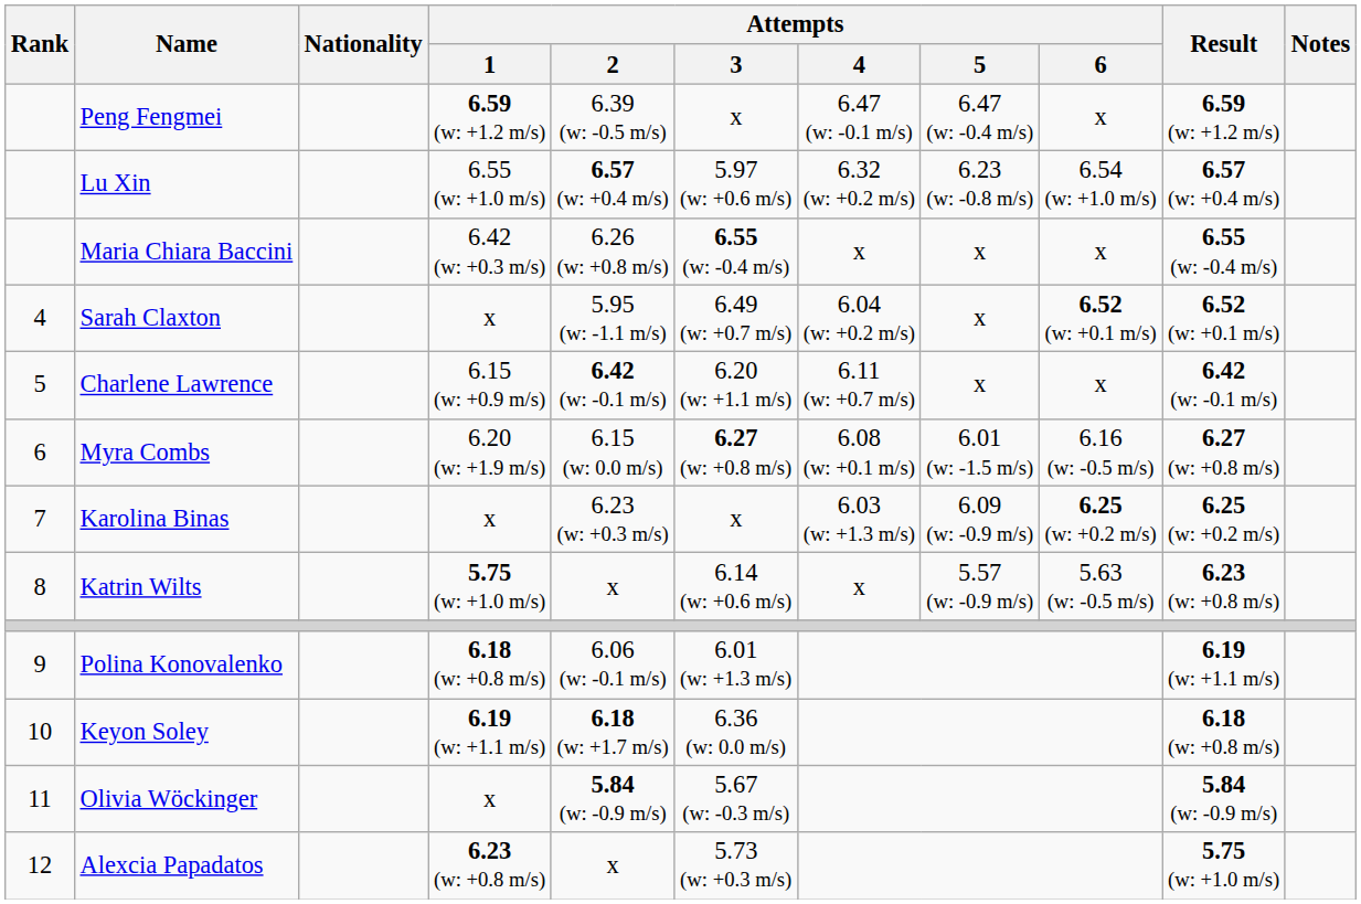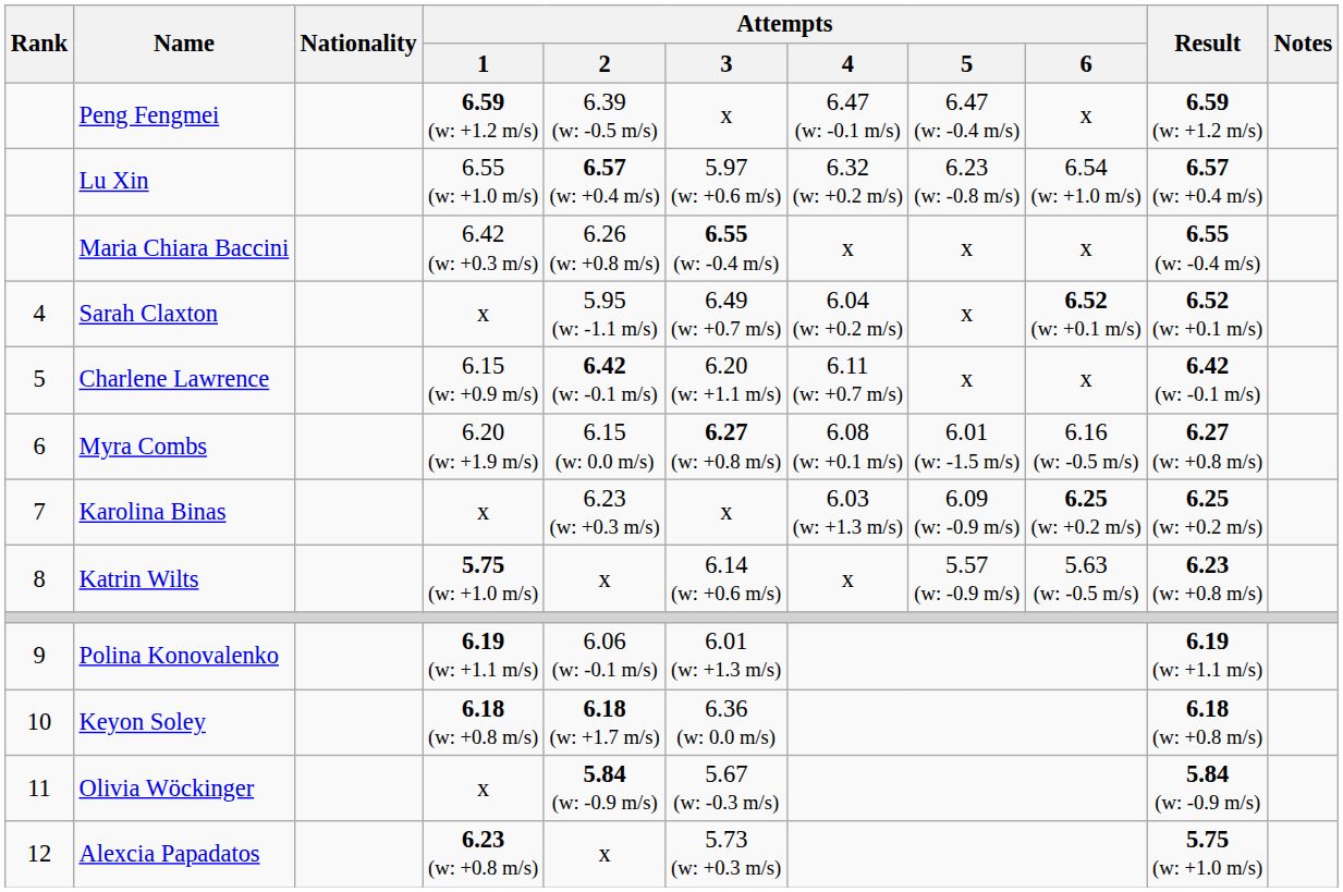 <table class="wikitable sortable" style="text-align:center">
 <tr>
 <th rowspan=2>Rank</th>
 <th rowspan=2>Name</th>
 <th rowspan=2>Nationality</th>
 <th colspan=6>Attempts</th>
 <th rowspan=2>Result</th>
 <th rowspan=2>Notes</th>
 </tr>
 <tr>
 <th>1</th>
 <th>2</th>
 <th>3</th>
 <th>4</th>
 <th>5</th>
 <th>6</th>
 </tr>
 <tr>
 <td></td>
 <td align=left><a href='#'>Peng Fengmei</a></td>
 <td align=left></td>
 <td><strong>6.59</strong><br><small>(w: +1.2 m/s)</small></td>
 <td>6.39<br><small>(w: -0.5 m/s)</small></td>
 <td>x</td>
 <td>6.47<br><small>(w: -0.1 m/s)</small></td>
 <td>6.47<br><small>(w: -0.4 m/s)</small></td>
 <td>x</td>
 <td><strong>6.59</strong> <br><small>(w: +1.2 m/s)</small></td>
 <td></td>
 </tr>
 <tr>
 <td></td>
 <td align=left><a href='#'>Lu Xin</a></td>
 <td align=left></td>
 <td>6.55<br><small>(w: +1.0 m/s)</small></td>
 <td><strong>6.57</strong><br><small>(w: +0.4 m/s)</small></td>
 <td>5.97<br><small>(w: +0.6 m/s)</small></td>
 <td>6.32<br><small>(w: +0.2 m/s)</small></td>
 <td>6.23<br><small>(w: -0.8 m/s)</small></td>
 <td>6.54<br><small>(w: +1.0 m/s)</small></td>
 <td><strong>6.57</strong> <br><small>(w: +0.4 m/s)</small></td>
 <td></td>
 </tr>
 <tr>
 <td></td>
 <td align=left><a href='#'>Maria Chiara Baccini</a></td>
 <td align=left></td>
 <td>6.42<br><small>(w: +0.3 m/s)</small></td>
 <td>6.26<br><small>(w: +0.8 m/s)</small></td>
 <td><strong>6.55</strong><br><small>(w: -0.4 m/s)</small></td>
 <td>x</td>
 <td>x</td>
 <td>x</td>
 <td><strong>6.55</strong> <br><small>(w: -0.4 m/s)</small></td>
 <td></td>
 </tr>
 <tr>
 <td>4</td>
 <td align=left><a href='#'>Sarah Claxton</a></td>
 <td align=left></td>
 <td>x</td>
 <td>5.95<br><small>(w: -1.1 m/s)</small></td>
 <td>6.49<br><small>(w: +0.7 m/s)</small></td>
 <td>6.04<br><small>(w: +0.2 m/s)</small></td>
 <td>x</td>
 <td><strong>6.52</strong><br><small>(w: +0.1 m/s)</small></td>
 <td><strong>6.52</strong> <br><small>(w: +0.1 m/s)</small></td>
 <td></td>
 </tr>
 <tr>
 <td>5</td>
 <td align=left><a href='#'>Charlene Lawrence</a></td>
 <td align=left></td>
 <td>6.15<br><small>(w: +0.9 m/s)</small></td>
 <td><strong>6.42</strong><br><small>(w: -0.1 m/s)</small></td>
 <td>6.20<br><small>(w: +1.1 m/s)</small></td>
 <td>6.11<br><small>(w: +0.7 m/s)</small></td>
 <td>x</td>
 <td>x</td>
 <td><strong>6.42</strong> <br><small>(w: -0.1 m/s)</small></td>
 <td></td>
 </tr>
 <tr>
 <td>6</td>
 <td align=left><a href='#'>Myra Combs</a></td>
 <td align=left></td>
 <td>6.20<br><small>(w: +1.9 m/s)</small></td>
 <td>6.15<br><small>(w: 0.0 m/s)</small></td>
 <td><strong>6.27</strong><br><small>(w: +0.8 m/s)</small></td>
 <td>6.08<br><small>(w: +0.1 m/s)</small></td>
 <td>6.01<br><small>(w: -1.5 m/s)</small></td>
 <td>6.16<br><small>(w: -0.5 m/s)</small></td>
 <td><strong>6.27</strong> <br><small>(w: +0.8 m/s)</small></td>
 <td></td>
 </tr>
 <tr>
 <td>7</td>
 <td align=left><a href='#'>Karolina Binas</a></td>
 <td align=left></td>
 <td>x</td>
 <td>6.23<br><small>(w: +0.3 m/s)</small></td>
 <td>x</td>
 <td>6.03<br><small>(w: +1.3 m/s)</small></td>
 <td>6.09<br><small>(w: -0.9 m/s)</small></td>
 <td><strong>6.25</strong><br><small>(w: +0.2 m/s)</small></td>
 <td><strong>6.25</strong> <br><small>(w: +0.2 m/s)</small></td>
 <td></td>
 </tr>
 <tr>
 <td>8</td>
 <td align=left><a href='#'>Katrin Wilts</a></td>
 <td align=left></td>
 <td><strong>5.75</strong><br><small>(w: +1.0 m/s)</small></td>
 <td>x</td>
 <td>6.14<br><small>(w: +0.6 m/s)</small></td>
 <td>x</td>
 <td>5.57<br><small>(w: -0.9 m/s)</small></td>
 <td>5.63<br><small>(w: -0.5 m/s)</small></td>
 <td><strong>6.23</strong> <br><small>(w: +0.8 m/s)</small></td>
 <td></td>
 </tr>
 <tr>
 <td colspan=11 bgcolor=lightgray></td>
 </tr>
 <tr>
 <td>9</td>
 <td align=left><a href='#'>Polina Konovalenko</a></td>
 <td align=left></td>
-<td><strong>6.18</strong><br><small>(w: +0.8 m/s)</small></td>
+<td><strong>6.19</strong><br><small>(w: +1.1 m/s)</small></td>
 <td>6.06<br><small>(w: -0.1 m/s)</small></td>
 <td>6.01<br><small>(w: +1.3 m/s)</small></td>
 <td colspan=3></td>
 <td><strong>6.19</strong> <br><small>(w: +1.1 m/s)</small></td>
 <td></td>
 </tr>
 <tr>
 <td>10</td>
 <td align=left><a href='#'>Keyon Soley</a></td>
 <td align=left></td>
-<td><strong>6.19</strong><br><small>(w: +1.1 m/s)</small></td>
+<td><strong>6.18</strong><br><small>(w: +0.8 m/s)</small></td>
 <td><strong>6.18</strong><br><small>(w: +1.7 m/s)</small></td>
 <td>6.36<br><small>(w: 0.0 m/s)</small></td>
 <td colspan=3></td>
 <td><strong>6.18</strong> <br><small>(w: +0.8 m/s)</small></td>
 <td></td>
 </tr>
 <tr>
 <td>11</td>
 <td align=left><a href='#'>Olivia Wöckinger</a></td>
 <td align=left></td>
 <td>x</td>
 <td><strong>5.84</strong><br><small>(w: -0.9 m/s)</small></td>
 <td>5.67<br><small>(w: -0.3 m/s)</small></td>
 <td colspan=3></td>
 <td><strong>5.84</strong> <br><small>(w: -0.9 m/s)</small></td>
 <td></td>
 </tr>
 <tr>
 <td>12</td>
 <td align=left><a href='#'>Alexcia Papadatos</a></td>
 <td align=left></td>
 <td><strong>6.23</strong><br><small>(w: +0.8 m/s)</small></td>
 <td>x</td>
 <td>5.73<br><small>(w: +0.3 m/s)</small></td>
 <td colspan=3></td>
 <td><strong>5.75</strong> <br><small>(w: +1.0 m/s)</small></td>
 <td></td>
 </tr>
 </table>
